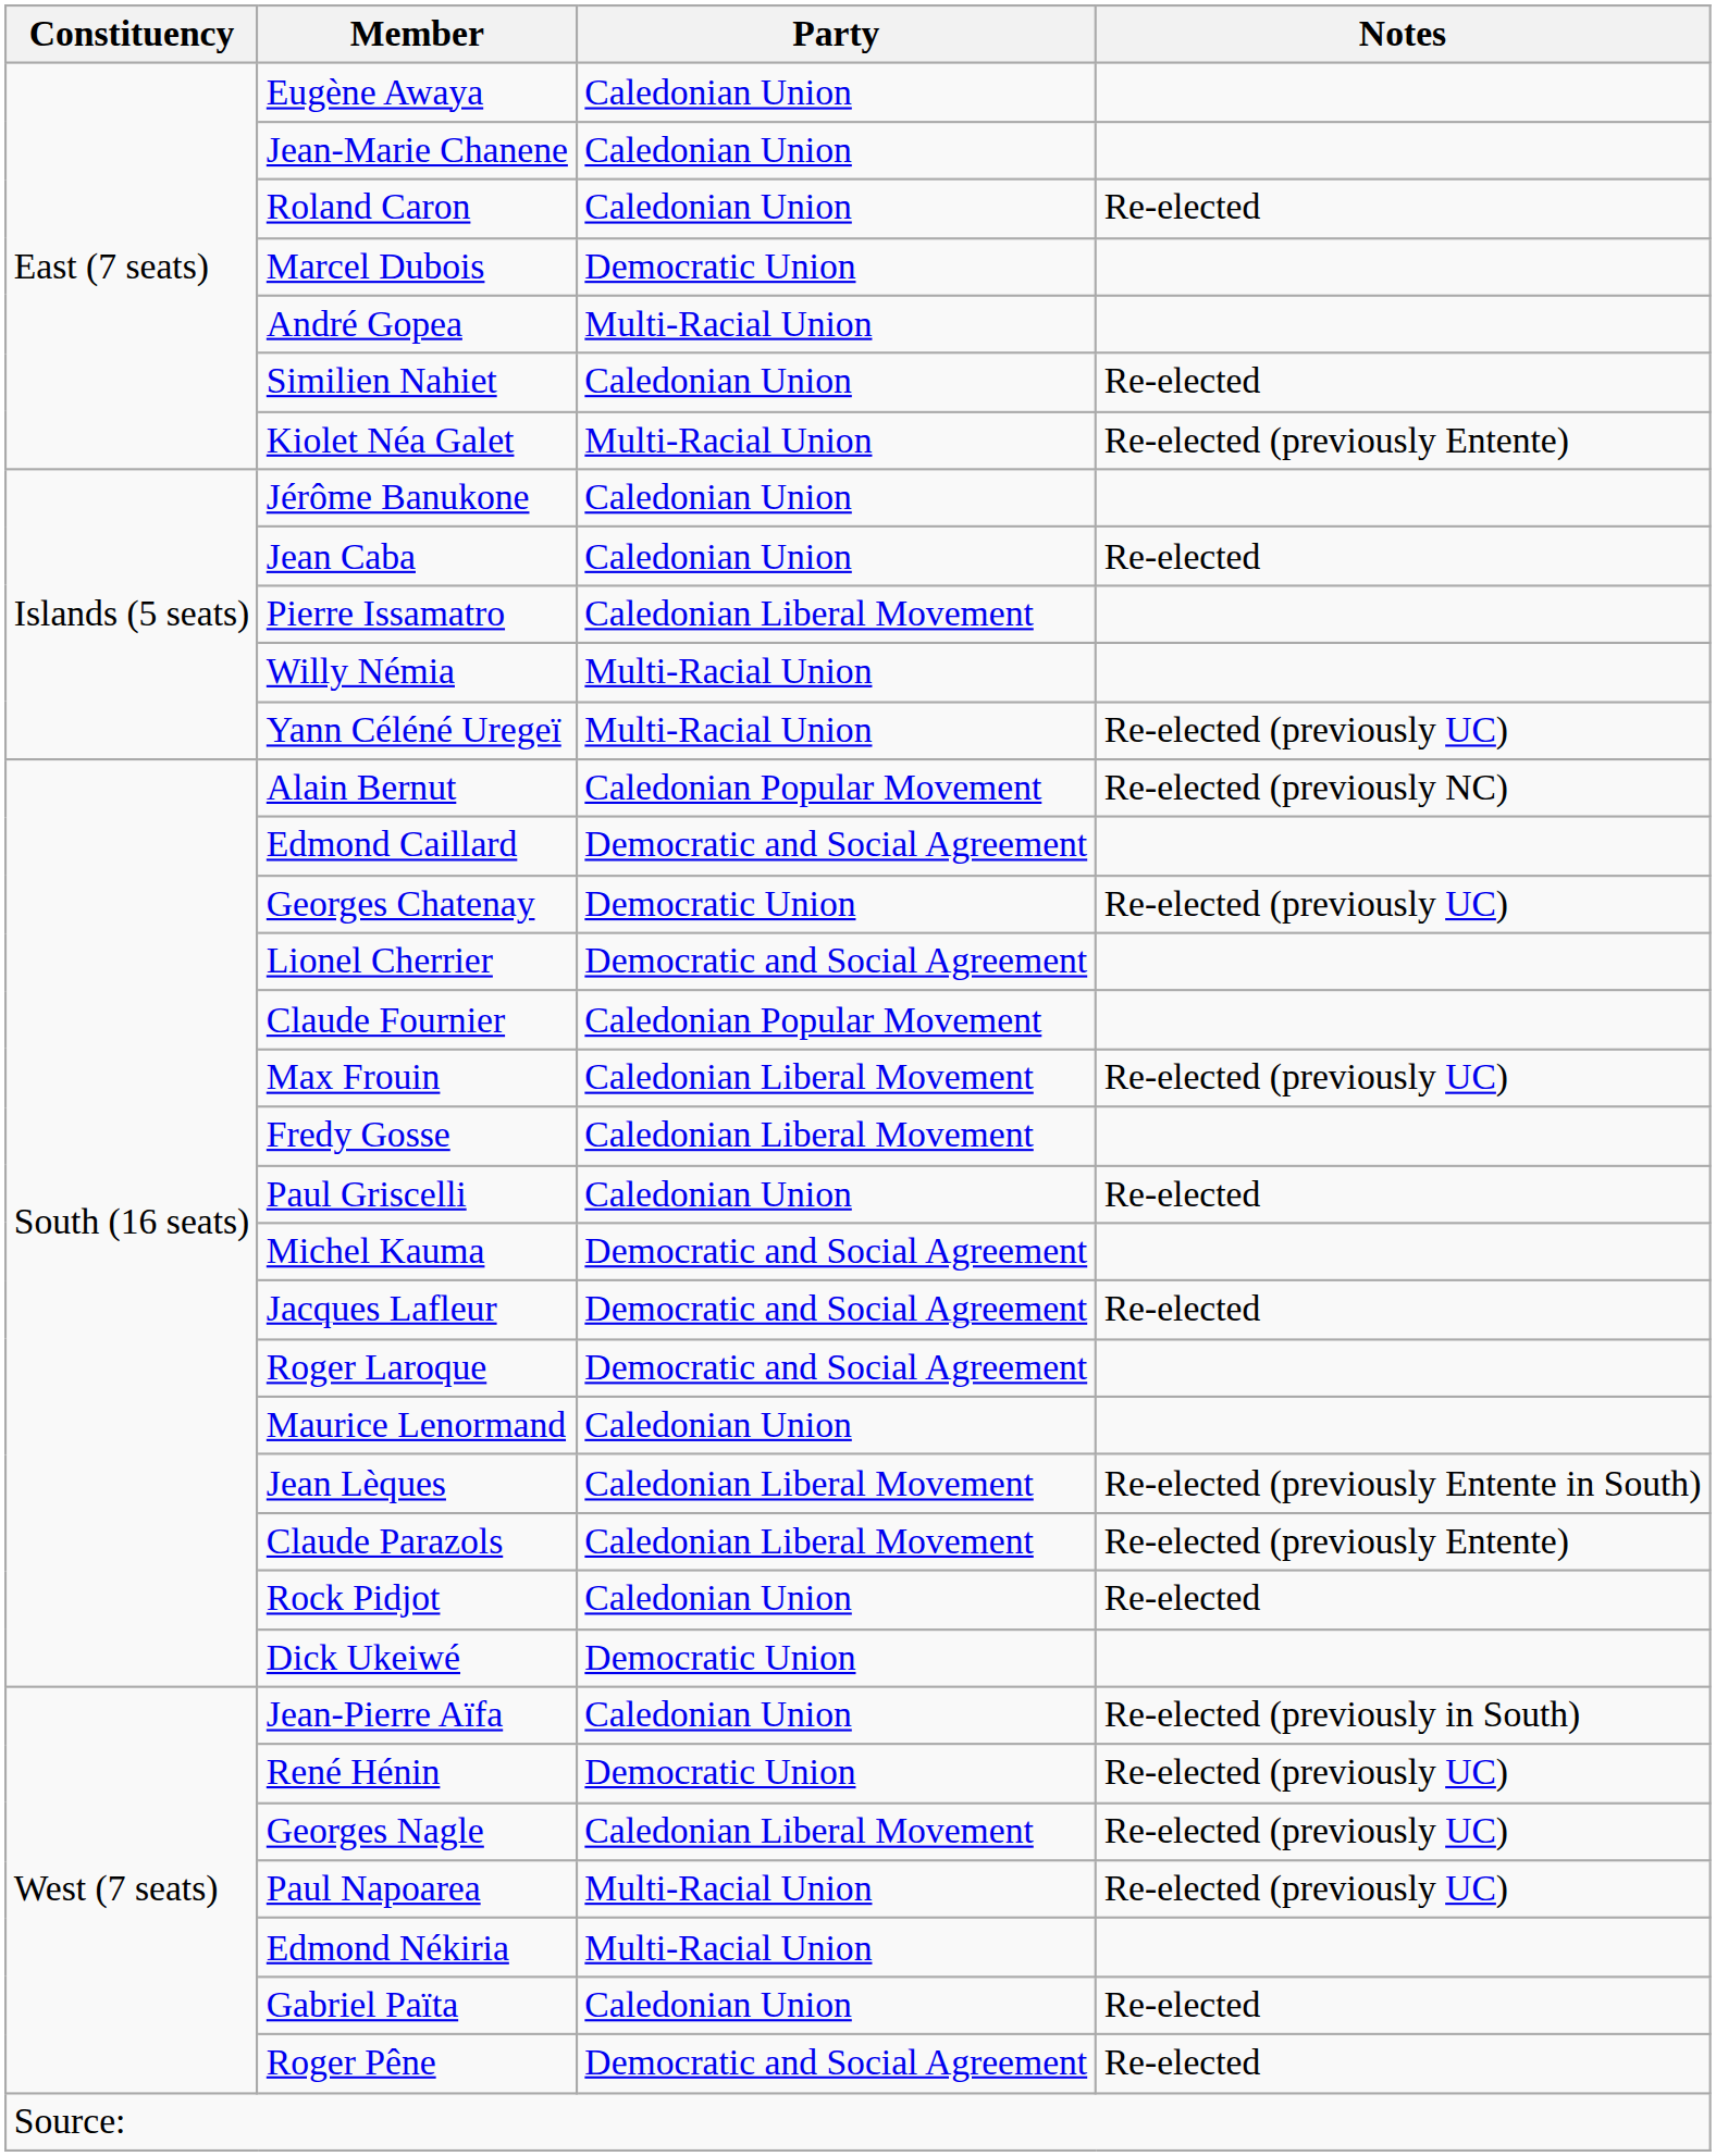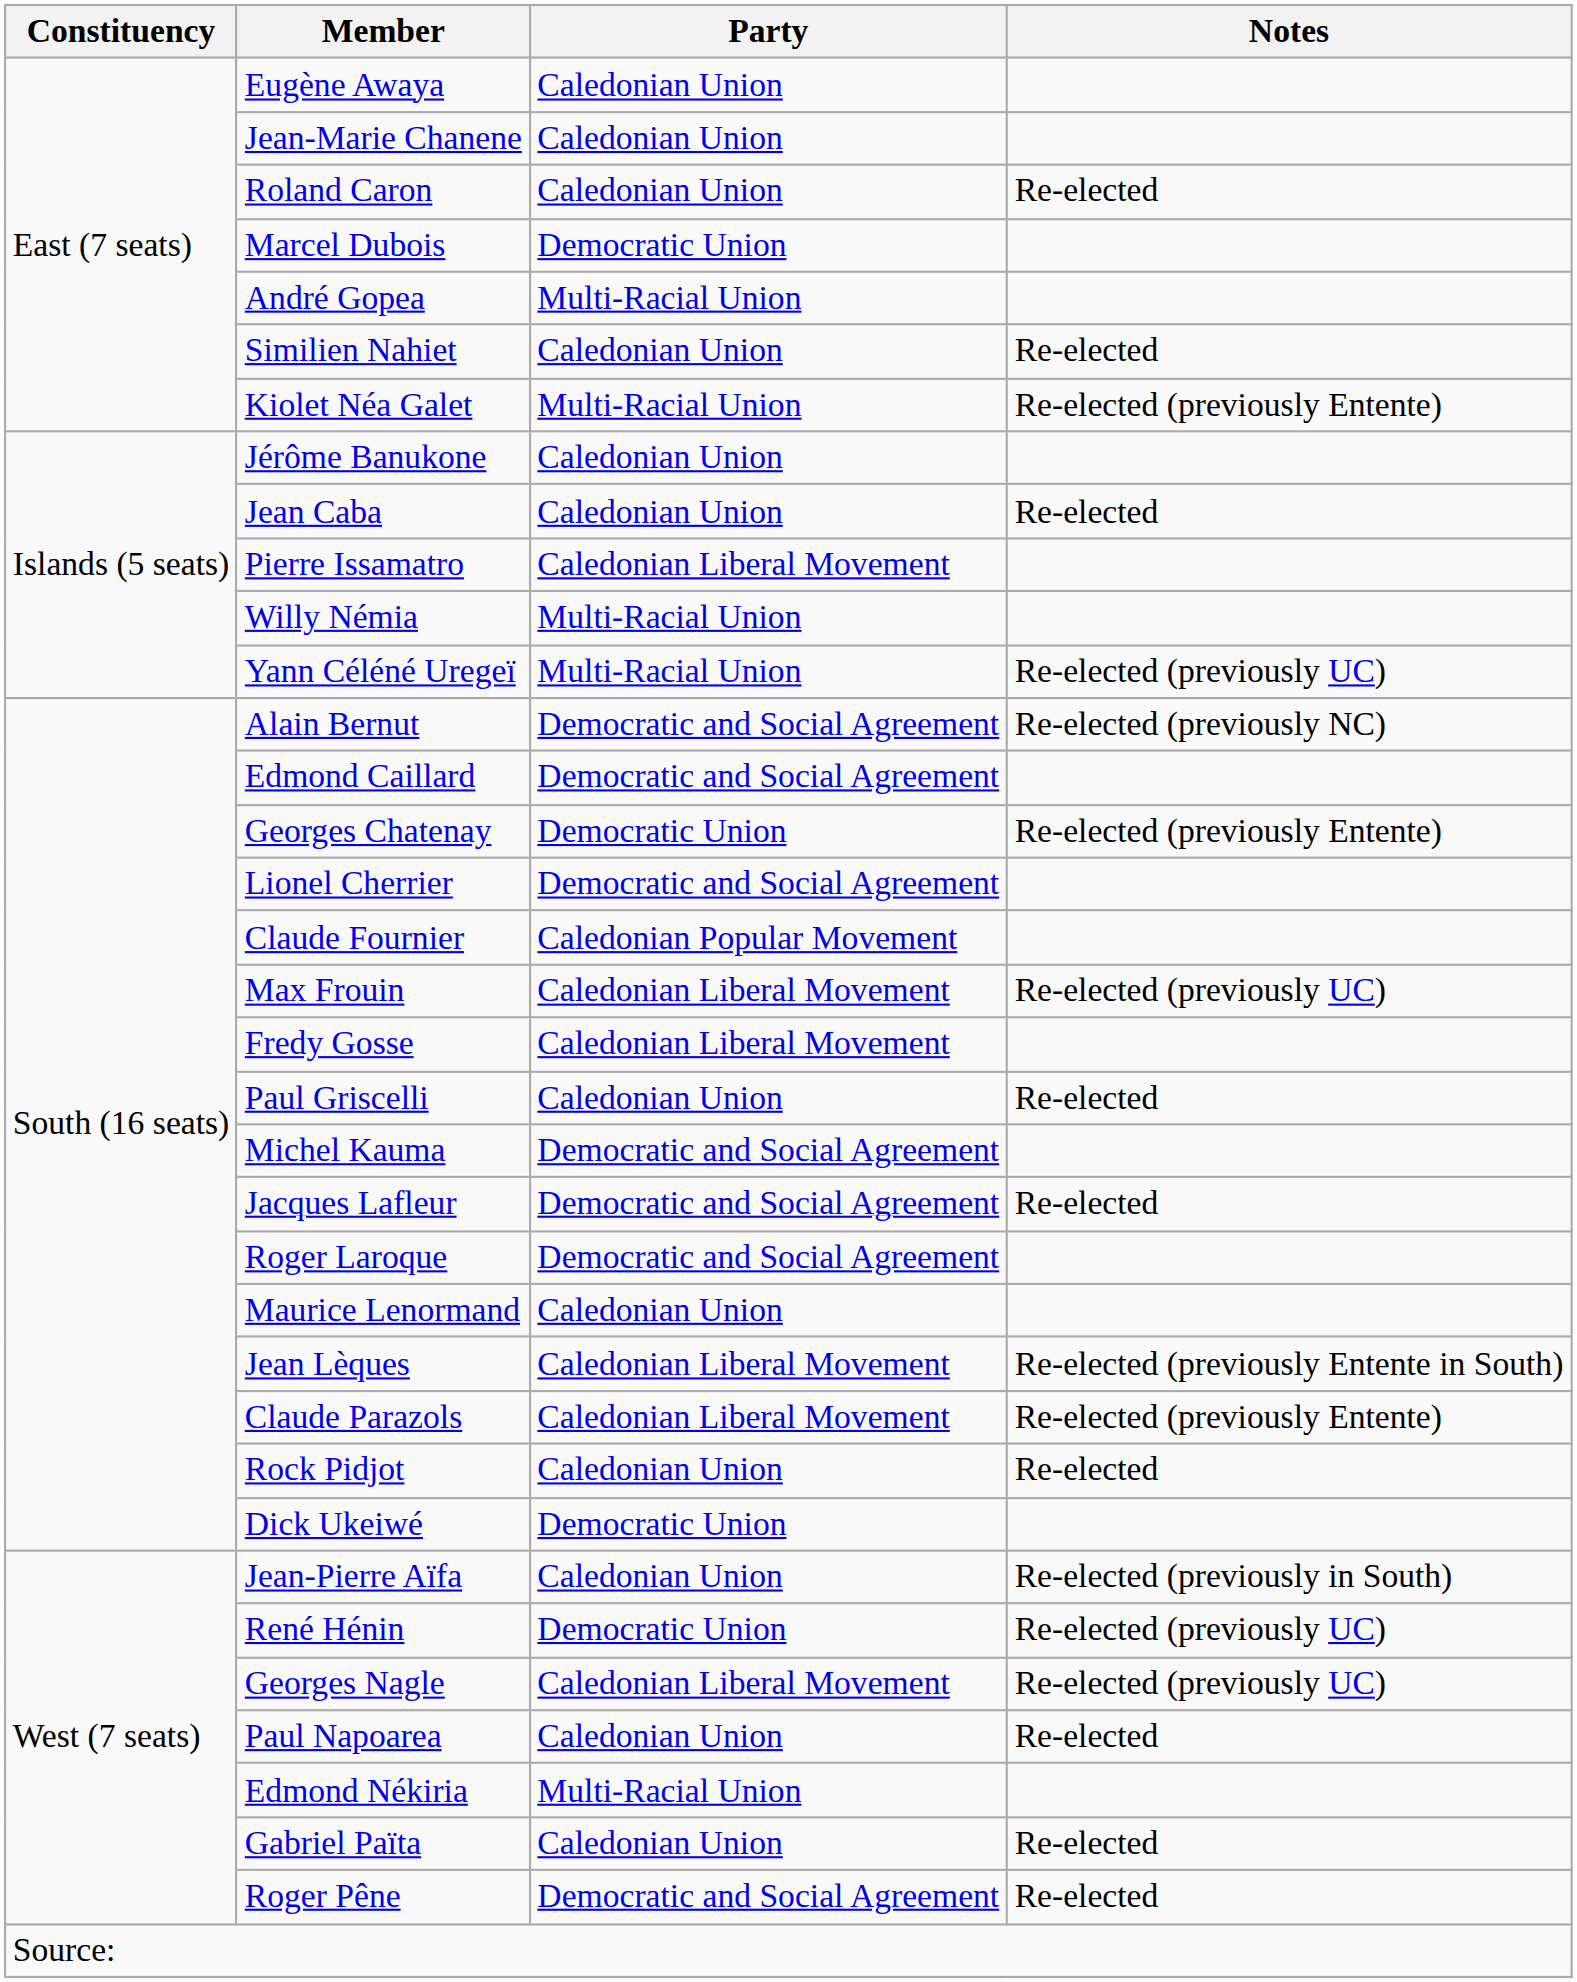 <table class="wikitable sortable">
 <tr>
 <th>Constituency</th>
 <th>Member</th>
 <th>Party</th>
 <th>Notes</th>
 </tr>
 <tr>
 <td rowspan=7>East (7 seats)</td>
 <td><a href='#'>Eugène Awaya</a></td>
 <td><a href='#'>Caledonian Union</a></td>
 <td></td>
 </tr>
 <tr>
 <td><a href='#'>Jean-Marie Chanene</a></td>
 <td><a href='#'>Caledonian Union</a></td>
 <td></td>
 </tr>
 <tr>
 <td><a href='#'>Roland Caron</a></td>
 <td><a href='#'>Caledonian Union</a></td>
 <td>Re-elected</td>
 </tr>
 <tr>
 <td><a href='#'>Marcel Dubois</a></td>
 <td><a href='#'>Democratic Union</a></td>
 <td></td>
 </tr>
 <tr>
 <td><a href='#'>André Gopea</a></td>
 <td><a href='#'>Multi-Racial Union</a></td>
 <td></td>
 </tr>
 <tr>
 <td><a href='#'>Similien Nahiet</a></td>
 <td><a href='#'>Caledonian Union</a></td>
 <td>Re-elected</td>
 </tr>
 <tr>
 <td><a href='#'>Kiolet Néa Galet</a></td>
 <td><a href='#'>Multi-Racial Union</a></td>
 <td>Re-elected (previously Entente)</td>
 </tr>
 <tr>
 <td rowspan=5>Islands (5 seats)</td>
 <td><a href='#'>Jérôme Banukone</a></td>
 <td><a href='#'>Caledonian Union</a></td>
 <td></td>
 </tr>
 <tr>
 <td><a href='#'>Jean Caba</a></td>
 <td><a href='#'>Caledonian Union</a></td>
 <td>Re-elected</td>
 </tr>
 <tr>
 <td><a href='#'>Pierre Issamatro</a></td>
 <td><a href='#'>Caledonian Liberal Movement</a></td>
 <td></td>
 </tr>
 <tr>
 <td><a href='#'>Willy Némia</a></td>
 <td><a href='#'>Multi-Racial Union</a></td>
 <td></td>
 </tr>
 <tr>
 <td><a href='#'>Yann Céléné Uregeï</a></td>
 <td><a href='#'>Multi-Racial Union</a></td>
 <td>Re-elected (previously <a href='#'>UC</a>)</td>
 </tr>
 <tr>
 <td rowspan=16>South (16 seats)</td>
 <td><a href='#'>Alain Bernut</a></td>
-<td><a href='#'>Caledonian Popular Movement</a></td>
+<td><a href='#'>Democratic and Social Agreement</a></td>
 <td>Re-elected (previously NC)</td>
 </tr>
 <tr>
 <td><a href='#'>Edmond Caillard</a></td>
 <td><a href='#'>Democratic and Social Agreement</a></td>
 <td></td>
 </tr>
 <tr>
 <td><a href='#'>Georges Chatenay</a></td>
 <td><a href='#'>Democratic Union</a></td>
-<td>Re-elected (previously <a href='#'>UC</a>)</td>
+<td>Re-elected (previously Entente)</td>
 </tr>
 <tr>
 <td><a href='#'>Lionel Cherrier</a></td>
 <td><a href='#'>Democratic and Social Agreement</a></td>
 <td></td>
 </tr>
 <tr>
 <td><a href='#'>Claude Fournier</a></td>
 <td><a href='#'>Caledonian Popular Movement</a></td>
 <td></td>
 </tr>
 <tr>
 <td><a href='#'>Max Frouin</a></td>
 <td><a href='#'>Caledonian Liberal Movement</a></td>
 <td>Re-elected (previously <a href='#'>UC</a>)</td>
 </tr>
 <tr>
 <td><a href='#'>Fredy Gosse</a></td>
 <td><a href='#'>Caledonian Liberal Movement</a></td>
 <td></td>
 </tr>
 <tr>
 <td><a href='#'>Paul Griscelli</a></td>
 <td><a href='#'>Caledonian Union</a></td>
 <td>Re-elected</td>
 </tr>
 <tr>
 <td><a href='#'>Michel Kauma</a></td>
 <td><a href='#'>Democratic and Social Agreement</a></td>
 <td></td>
 </tr>
 <tr>
 <td><a href='#'>Jacques Lafleur</a></td>
 <td><a href='#'>Democratic and Social Agreement</a></td>
 <td>Re-elected</td>
 </tr>
 <tr>
 <td><a href='#'>Roger Laroque</a></td>
 <td><a href='#'>Democratic and Social Agreement</a></td>
 <td></td>
 </tr>
 <tr>
 <td><a href='#'>Maurice Lenormand</a></td>
 <td><a href='#'>Caledonian Union</a></td>
 <td></td>
 </tr>
 <tr>
 <td><a href='#'>Jean Lèques</a></td>
 <td><a href='#'>Caledonian Liberal Movement</a></td>
 <td>Re-elected (previously Entente in South)</td>
 </tr>
 <tr>
 <td><a href='#'>Claude Parazols</a></td>
 <td><a href='#'>Caledonian Liberal Movement</a></td>
 <td>Re-elected (previously Entente)</td>
 </tr>
 <tr>
 <td><a href='#'>Rock Pidjot</a></td>
 <td><a href='#'>Caledonian Union</a></td>
 <td>Re-elected</td>
 </tr>
 <tr>
 <td><a href='#'>Dick Ukeiwé</a></td>
 <td><a href='#'>Democratic Union</a></td>
 <td></td>
 </tr>
 <tr>
 <td rowspan=7>West (7 seats)</td>
 <td><a href='#'>Jean-Pierre Aïfa</a></td>
 <td><a href='#'>Caledonian Union</a></td>
 <td>Re-elected (previously in South)</td>
 </tr>
 <tr>
 <td><a href='#'>René Hénin</a></td>
 <td><a href='#'>Democratic Union</a></td>
 <td>Re-elected (previously <a href='#'>UC</a>)</td>
 </tr>
 <tr>
 <td><a href='#'>Georges Nagle</a></td>
 <td><a href='#'>Caledonian Liberal Movement</a></td>
 <td>Re-elected (previously <a href='#'>UC</a>)</td>
 </tr>
 <tr>
 <td><a href='#'>Paul Napoarea</a></td>
-<td><a href='#'>Multi-Racial Union</a></td>
-<td>Re-elected (previously <a href='#'>UC</a>)</td>
+<td><a href='#'>Caledonian Union</a></td>
+<td>Re-elected</td>
 </tr>
 <tr>
 <td><a href='#'>Edmond Nékiria</a></td>
 <td><a href='#'>Multi-Racial Union</a></td>
 <td></td>
 </tr>
 <tr>
 <td><a href='#'>Gabriel Païta</a></td>
 <td><a href='#'>Caledonian Union</a></td>
 <td>Re-elected</td>
 </tr>
 <tr>
 <td><a href='#'>Roger Pêne</a></td>
 <td><a href='#'>Democratic and Social Agreement</a></td>
 <td>Re-elected</td>
 </tr>
 <tr class=sortbottom>
 <td colspan=4>Source: </td>
 </tr>
 </table>
